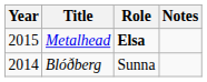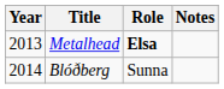 <table class="wikitable sortable">
 <tr>
 <th>Year</th>
 <th>Title</th>
 <th>Role</th>
 <th class="unsortable">Notes</th>
 </tr>
 <tr>
-<td>2015</td>
+<td>2013</td>
 <td><em><a href='#'>Metalhead</a></em></td>
 <td><strong>Elsa</strong></td>
 <td></td>
 </tr>
 <tr>
 <td>2014</td>
 <td><em>Blóðberg</em></td>
 <td>Sunna</td>
 <td></td>
 </tr>
 </table>
